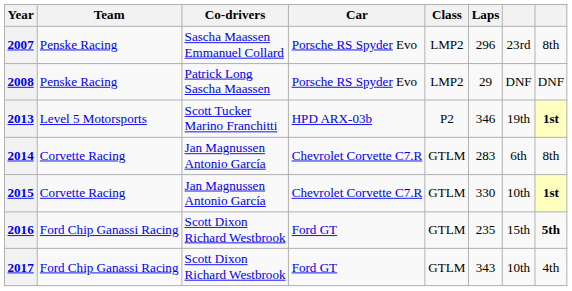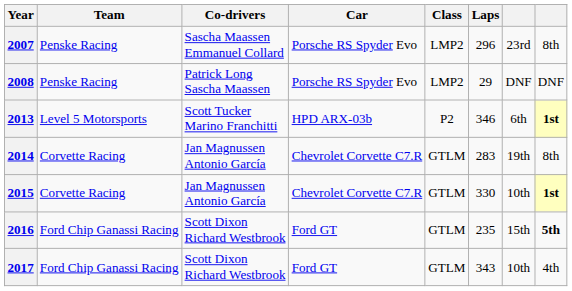 <table class="wikitable" style="font-size:90%">
 <tr>
 <th>Year</th>
 <th>Team</th>
 <th>Co-drivers</th>
 <th>Car</th>
 <th>Class</th>
 <th>Laps</th>
 <th></th>
 <th></th>
 </tr>
 <tr align="center">
 <th><a href='#'>2007</a></th>
 <td align="left"> <a href='#'>Penske Racing</a></td>
 <td align="left"> <a href='#'>Sascha Maassen</a><br> <a href='#'>Emmanuel Collard</a></td>
 <td align="left"><a href='#'>Porsche RS Spyder</a> Evo</td>
 <td>LMP2</td>
 <td>296</td>
 <td>23rd</td>
 <td>8th</td>
 </tr>
 <tr align="center">
 <th><a href='#'>2008</a></th>
 <td align="left"> <a href='#'>Penske Racing</a></td>
 <td align="left"> <a href='#'>Patrick Long</a><br> <a href='#'>Sascha Maassen</a></td>
 <td align="left"><a href='#'>Porsche RS Spyder</a> Evo</td>
 <td>LMP2</td>
 <td>29</td>
 <td>DNF</td>
 <td>DNF</td>
 </tr>
 <tr align="center">
 <th><a href='#'>2013</a></th>
 <td align="left"> <a href='#'>Level 5 Motorsports</a></td>
 <td align="left"> <a href='#'>Scott Tucker</a><br> <a href='#'>Marino Franchitti</a></td>
 <td align="left"><a href='#'>HPD ARX-03b</a></td>
 <td>P2</td>
 <td>346</td>
-<td>19th</td>
+<td>6th</td>
 <td style="background:#ffffbf;"><strong>1st</strong></td>
 </tr>
 <tr align="center">
 <th><a href='#'>2014</a></th>
 <td align="left"> <a href='#'>Corvette Racing</a></td>
 <td align="left"> <a href='#'>Jan Magnussen</a><br> <a href='#'>Antonio García</a></td>
 <td align="left"><a href='#'>Chevrolet Corvette C7.R</a></td>
 <td>GTLM</td>
 <td>283</td>
-<td>6th</td>
+<td>19th</td>
 <td>8th</td>
 </tr>
 <tr align="center">
 <th><a href='#'>2015</a></th>
 <td align="left"> <a href='#'>Corvette Racing</a></td>
 <td align="left"> <a href='#'>Jan Magnussen</a><br> <a href='#'>Antonio García</a></td>
 <td align="left" nowrap><a href='#'>Chevrolet Corvette C7.R</a></td>
 <td>GTLM</td>
 <td>330</td>
 <td>10th</td>
 <td style="background:#ffffbf;"><strong>1st</strong></td>
 </tr>
 <tr align="center">
 <th><a href='#'>2016</a></th>
 <td align="left" nowrap> <a href='#'>Ford Chip Ganassi Racing</a></td>
 <td align="left" nowrap> <a href='#'>Scott Dixon</a><br> <a href='#'>Richard Westbrook</a></td>
 <td align="left"><a href='#'>Ford GT</a></td>
 <td>GTLM</td>
 <td>235</td>
 <td>15th</td>
 <td><strong>5th</strong></td>
 </tr>
 <tr align="center">
 <th><a href='#'>2017</a></th>
 <td align="left"> <a href='#'>Ford Chip Ganassi Racing</a></td>
 <td align="left"> <a href='#'>Scott Dixon</a><br> <a href='#'>Richard Westbrook</a></td>
 <td align="left"><a href='#'>Ford GT</a></td>
 <td>GTLM</td>
 <td>343</td>
 <td>10th</td>
 <td>4th</td>
 </tr>
 </table>
